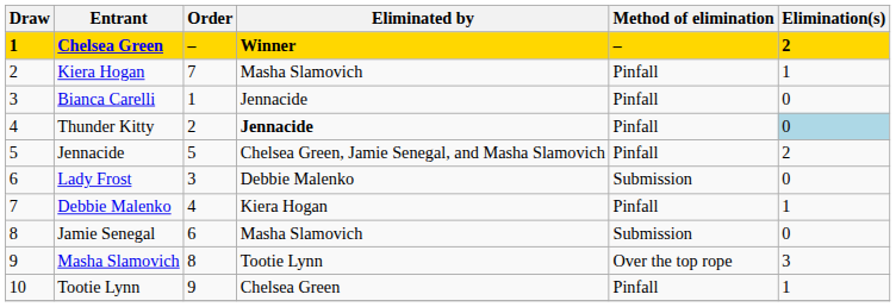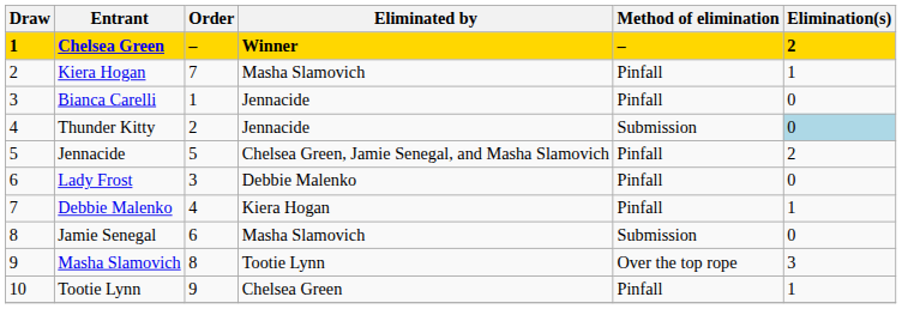 <table class="wikitable sortable">
 <tr>
 <th>Draw</th>
 <th>Entrant</th>
 <th>Order</th>
 <th>Eliminated by</th>
 <th>Method of elimination</th>
 <th>Elimination(s)</th>
 </tr>
 <tr style="background: gold">
 <td><strong>1</strong></td>
 <td><strong><a href='#'>Chelsea Green</a></strong></td>
 <td><strong>–</strong></td>
 <td><strong>Winner</strong></td>
 <td><strong>–</strong></td>
 <td><strong>2</strong></td>
 </tr>
 <tr>
 <td>2</td>
 <td><a href='#'>Kiera Hogan</a></td>
 <td>7</td>
 <td>Masha Slamovich</td>
 <td>Pinfall</td>
 <td>1</td>
 </tr>
 <tr>
 <td>3</td>
 <td><a href='#'>Bianca Carelli</a></td>
 <td>1</td>
 <td>Jennacide</td>
 <td>Pinfall</td>
 <td>0</td>
 </tr>
 <tr>
 <td>4</td>
 <td>Thunder Kitty</td>
 <td>2</td>
-<td><strong>Jennacide</strong></td>
-<td>Pinfall</td>
+<td>Jennacide</td>
+<td>Submission</td>
 <td style="background: lightblue;">0</td>
 </tr>
 <tr>
 <td>5</td>
 <td>Jennacide</td>
 <td>5</td>
 <td>Chelsea Green, Jamie Senegal, and Masha Slamovich</td>
 <td>Pinfall</td>
 <td>2</td>
 </tr>
 <tr>
 <td>6</td>
 <td><a href='#'>Lady Frost</a></td>
 <td>3</td>
 <td>Debbie Malenko</td>
-<td>Submission</td>
+<td>Pinfall</td>
 <td>0</td>
 </tr>
 <tr>
 <td>7</td>
 <td><a href='#'>Debbie Malenko</a></td>
 <td>4</td>
 <td>Kiera Hogan</td>
 <td>Pinfall</td>
 <td>1</td>
 </tr>
 <tr>
 <td>8</td>
 <td>Jamie Senegal</td>
 <td>6</td>
 <td>Masha Slamovich</td>
 <td>Submission</td>
 <td>0</td>
 </tr>
 <tr>
 <td>9</td>
 <td><a href='#'>Masha Slamovich</a></td>
 <td>8</td>
 <td>Tootie Lynn</td>
 <td>Over the top rope</td>
 <td>3</td>
 </tr>
 <tr>
 <td>10</td>
 <td>Tootie Lynn</td>
 <td>9</td>
 <td>Chelsea Green</td>
 <td>Pinfall</td>
 <td>1</td>
 </tr>
 <tr>
 </tr>
 </table>
